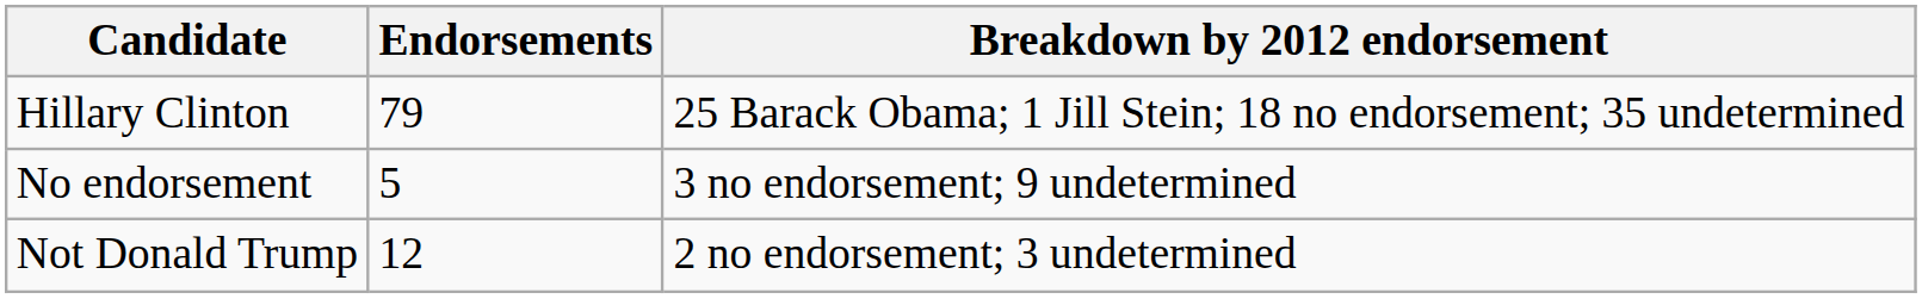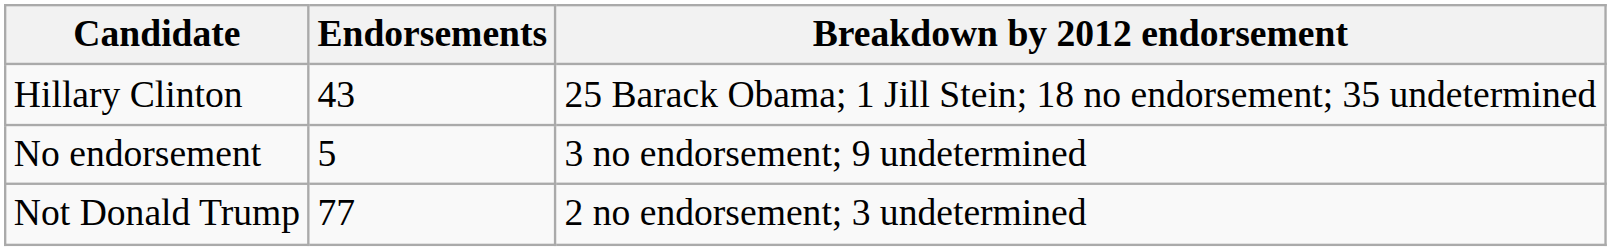 <table class="wikitable sortable">
 <tr>
 <th>Candidate</th>
 <th>Endorsements</th>
 <th class="unsortable">Breakdown by 2012 endorsement</th>
 </tr>
 <tr>
 <td data-sort-value="Clinton" >Hillary Clinton</td>
-<td>79</td>
+<td>43</td>
 <td>25 Barack Obama; 1 Jill Stein; 18 no endorsement; 35 undetermined</td>
 </tr>
 <tr>
 <td data-sort-value="zNo endorsement" >No endorsement</td>
 <td>5</td>
 <td>3 no endorsement; 9 undetermined</td>
 </tr>
 <tr>
 <td>Not Donald Trump</td>
-<td>12</td>
+<td>77</td>
 <td>2 no endorsement; 3 undetermined</td>
 </tr>
 </table>
